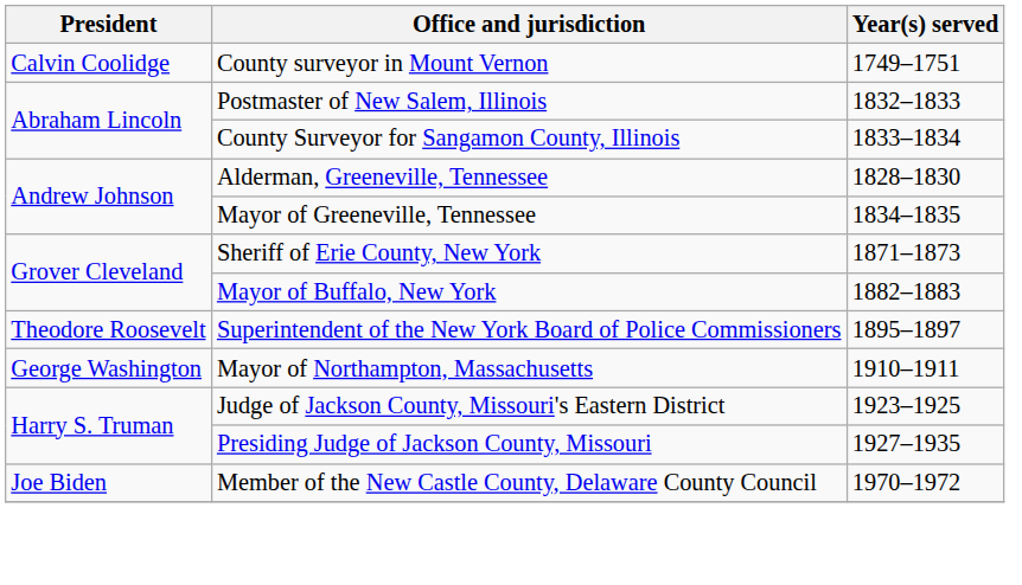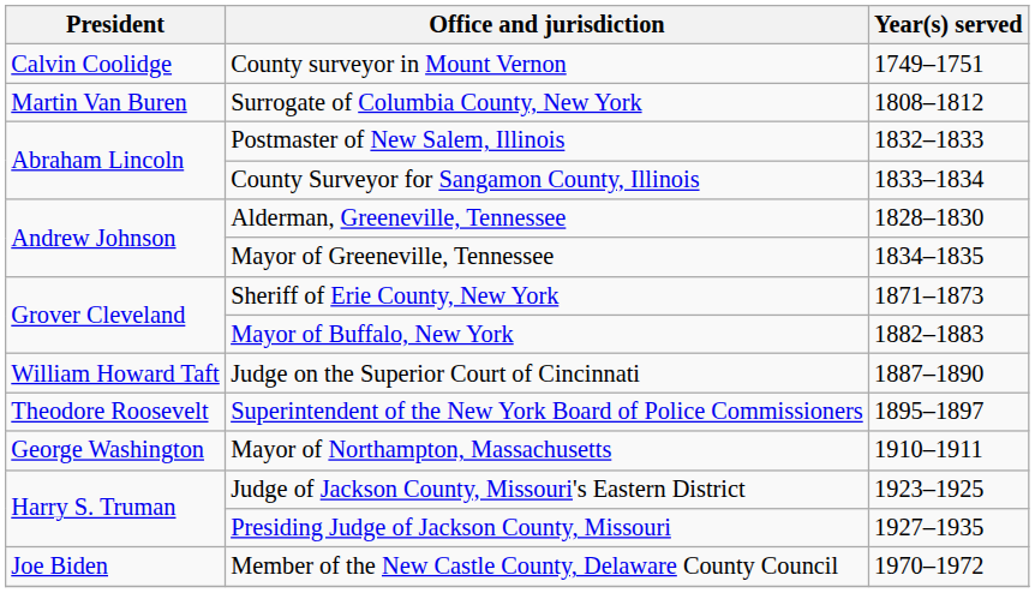 <table class="wikitable sortable">
 <tr>
 <th>President</th>
 <th>Office and jurisdiction</th>
 <th>Year(s) served</th>
 </tr>
 <tr>
 <td><a href='#'>Calvin Coolidge</a></td>
 <td>County surveyor in <a href='#'>Mount Vernon</a></td>
 <td>1749–1751</td>
+</tr>
+<tr>
+<td><a href='#'>Martin Van Buren</a></td>
+<td>Surrogate of <a href='#'>Columbia County, New York</a></td>
+<td>1808–1812</td>
 </tr>
 <tr>
 <td rowspan=2><a href='#'>Abraham Lincoln</a></td>
 <td>Postmaster of <a href='#'>New Salem, Illinois</a></td>
 <td>1832–1833</td>
 </tr>
 <tr>
 <td>County Surveyor for <a href='#'>Sangamon County, Illinois</a></td>
 <td>1833–1834</td>
 </tr>
 <tr>
 <td rowspan=2><a href='#'>Andrew Johnson</a></td>
 <td>Alderman, <a href='#'>Greeneville, Tennessee</a></td>
 <td>1828–1830</td>
 </tr>
 <tr>
 <td>Mayor of Greeneville, Tennessee</td>
 <td>1834–1835</td>
 </tr>
 <tr>
 <td rowspan=2><a href='#'>Grover Cleveland</a></td>
 <td>Sheriff of <a href='#'>Erie County, New York</a></td>
 <td>1871–1873</td>
 </tr>
 <tr>
 <td><a href='#'>Mayor of Buffalo, New York</a></td>
 <td>1882–1883</td>
 </tr>
 <tr>
+<td><a href='#'>William Howard Taft</a></td>
+<td>Judge on the Superior Court of Cincinnati</td>
+<td>1887–1890</td>
+</tr>
+<tr>
 <td><a href='#'>Theodore Roosevelt</a></td>
 <td><a href='#'>Superintendent of the New York Board of Police Commissioners</a></td>
 <td>1895–1897</td>
 </tr>
 <tr>
 <td><a href='#'>George Washington</a></td>
 <td>Mayor of <a href='#'>Northampton, Massachusetts</a></td>
 <td>1910–1911</td>
 </tr>
 <tr>
 <td rowspan=2><a href='#'>Harry S. Truman</a></td>
 <td>Judge of <a href='#'>Jackson County, Missouri</a>'s Eastern District</td>
 <td>1923–1925</td>
 </tr>
 <tr>
 <td><a href='#'>Presiding Judge of Jackson County, Missouri</a></td>
 <td>1927–1935</td>
 </tr>
 <tr>
 <td><a href='#'>Joe Biden</a></td>
 <td>Member of the <a href='#'>New Castle County, Delaware</a> County Council</td>
 <td>1970–1972</td>
 </tr>
 <tr>
 </tr>
 </table>
